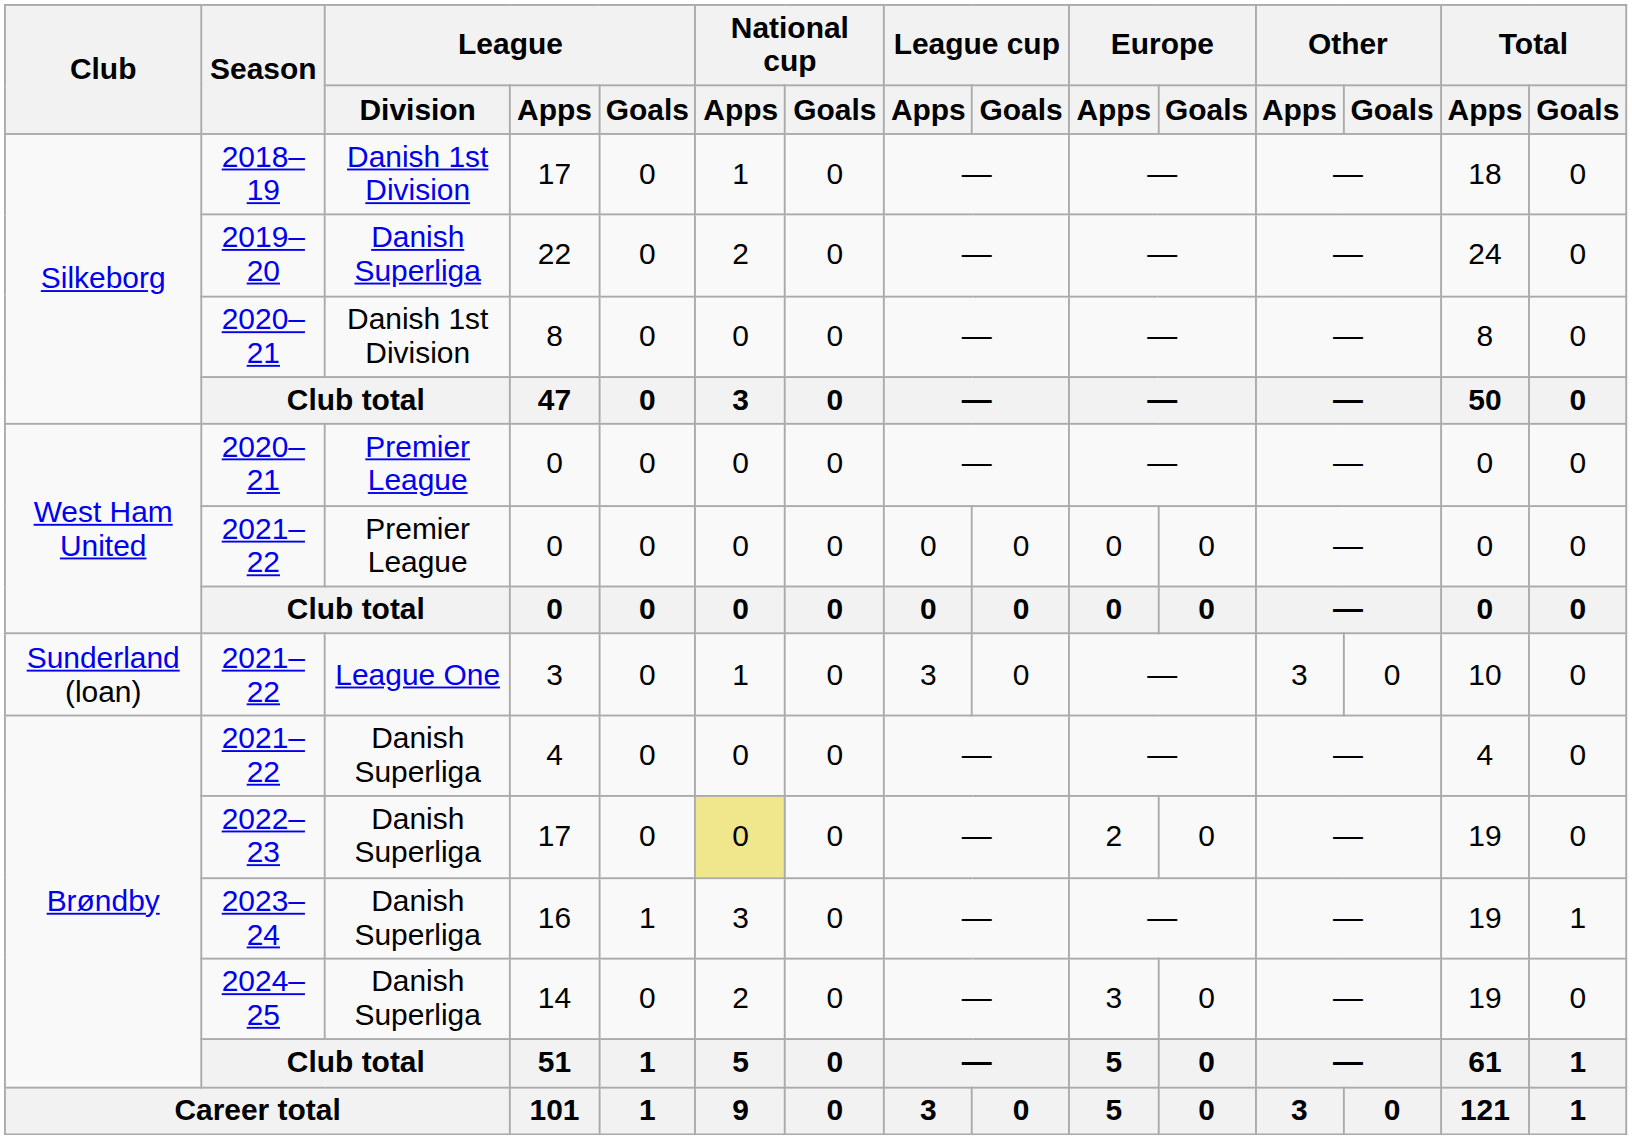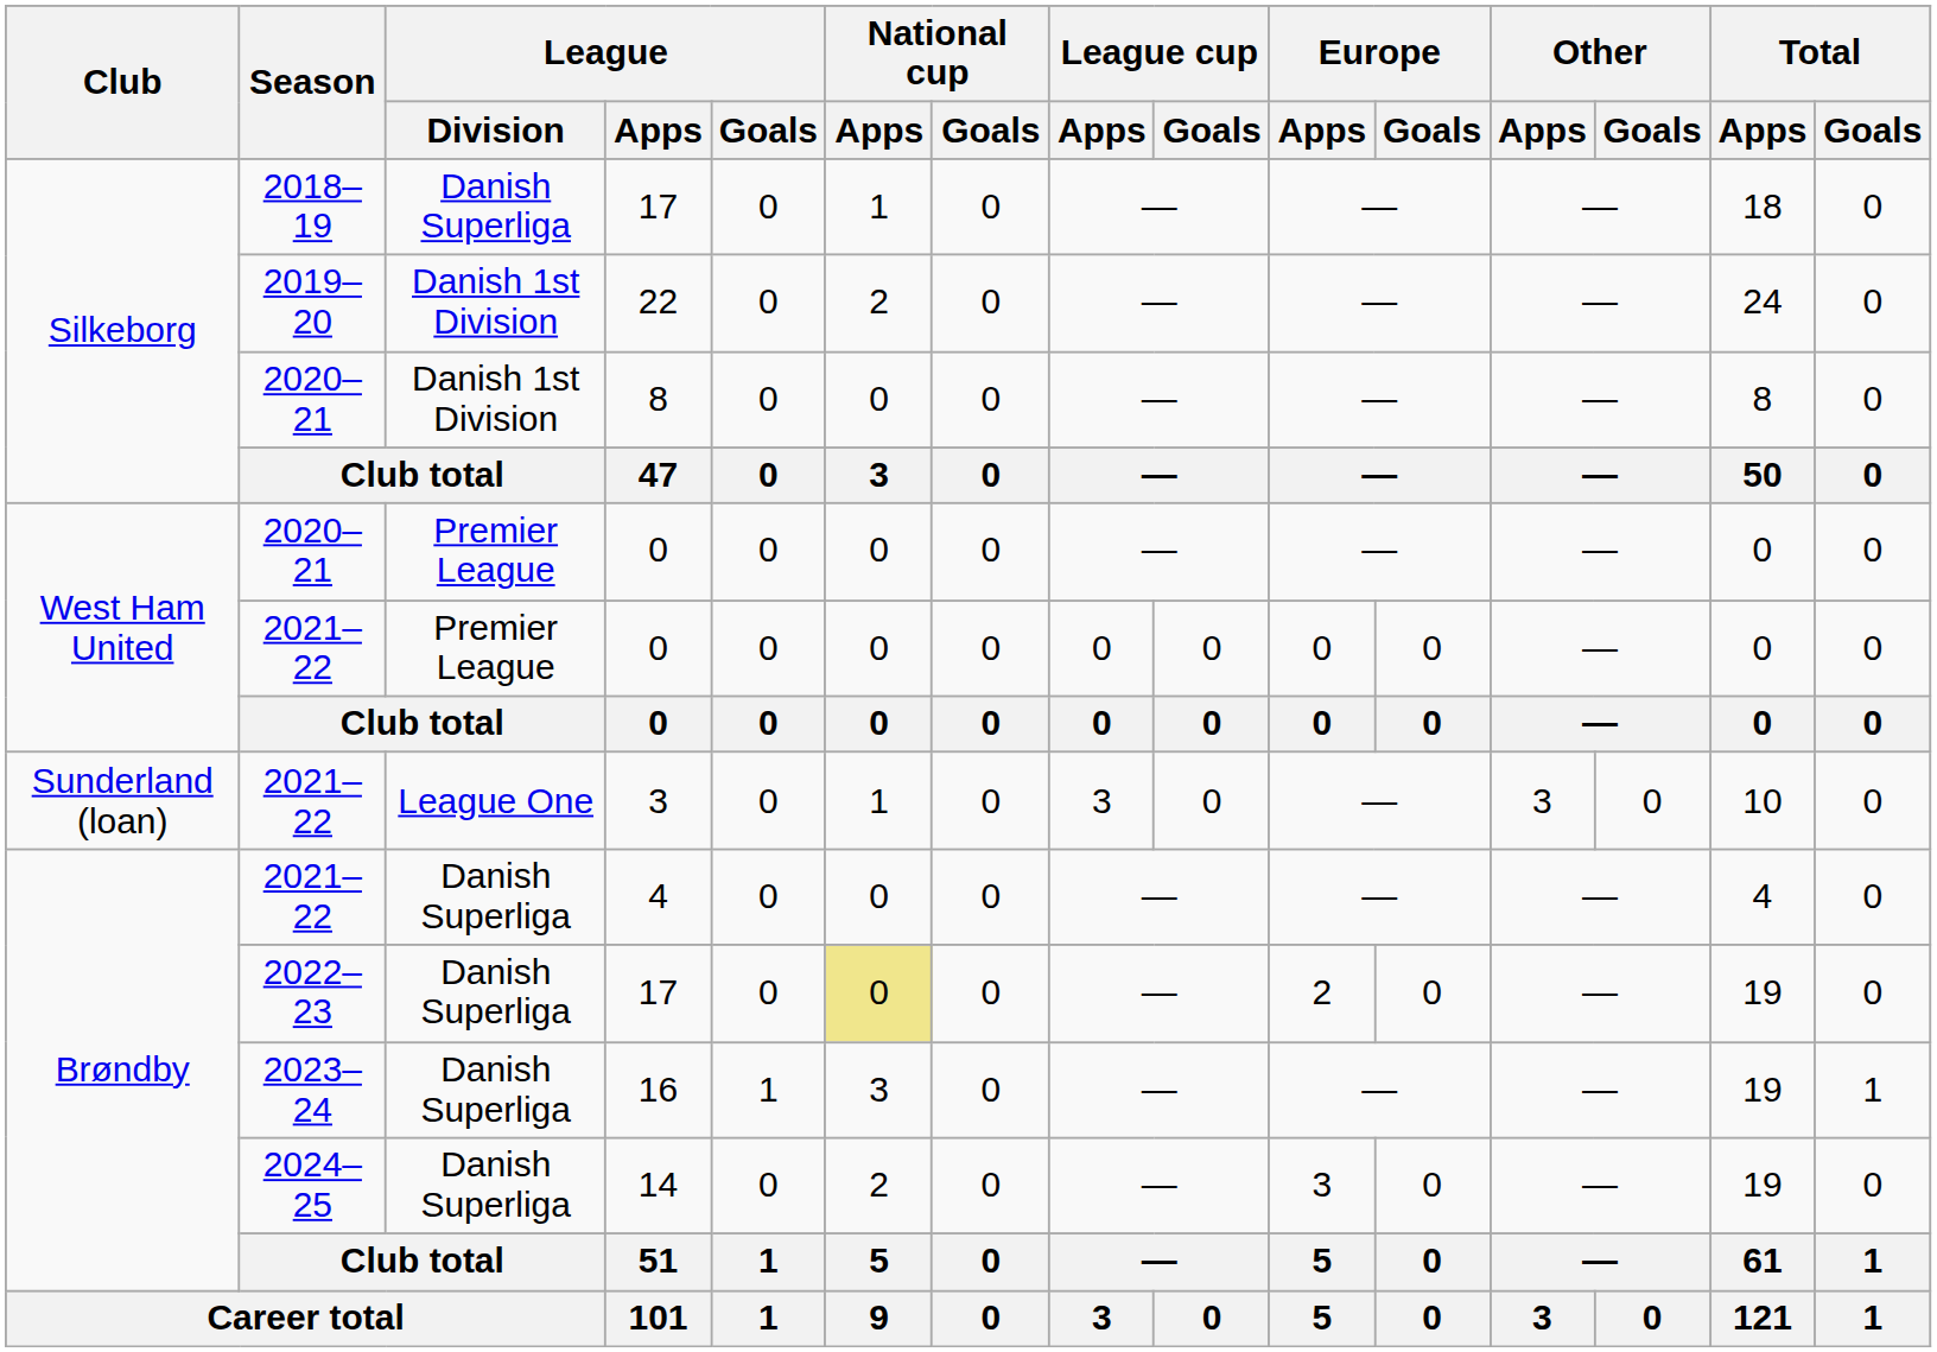 <table class="wikitable" style="text-align:center">
 <tr>
 <th rowspan="2">Club</th>
 <th rowspan="2">Season</th>
 <th colspan="3">League</th>
 <th colspan="2">National cup</th>
 <th colspan="2">League cup</th>
 <th colspan="2">Europe</th>
 <th colspan="2">Other</th>
 <th colspan="2">Total</th>
 </tr>
 <tr>
 <th>Division</th>
 <th>Apps</th>
 <th>Goals</th>
 <th>Apps</th>
 <th>Goals</th>
 <th>Apps</th>
 <th>Goals</th>
 <th>Apps</th>
 <th>Goals</th>
 <th>Apps</th>
 <th>Goals</th>
 <th>Apps</th>
 <th>Goals</th>
 </tr>
 <tr>
 <td rowspan="4"><a href='#'>Silkeborg</a></td>
 <td><a href='#'>2018–19</a></td>
-<td><a href='#'>Danish 1st Division</a></td>
+<td><a href='#'>Danish Superliga</a></td>
 <td>17</td>
 <td>0</td>
 <td>1</td>
 <td>0</td>
 <td colspan="2">—</td>
 <td colspan="2">—</td>
 <td colspan="2">—</td>
 <td>18</td>
 <td>0</td>
 </tr>
 <tr>
 <td><a href='#'>2019–20</a></td>
-<td><a href='#'>Danish Superliga</a></td>
+<td><a href='#'>Danish 1st Division</a></td>
 <td>22</td>
 <td>0</td>
 <td>2</td>
 <td>0</td>
 <td colspan="2">—</td>
 <td colspan="2">—</td>
 <td colspan="2">—</td>
 <td>24</td>
 <td>0</td>
 </tr>
 <tr>
 <td><a href='#'>2020–21</a></td>
 <td>Danish 1st Division</td>
 <td>8</td>
 <td>0</td>
 <td>0</td>
 <td>0</td>
 <td colspan="2">—</td>
 <td colspan="2">—</td>
 <td colspan="2">—</td>
 <td>8</td>
 <td>0</td>
 </tr>
 <tr>
 <th colspan="2">Club total</th>
 <th>47</th>
 <th>0</th>
 <th>3</th>
 <th>0</th>
 <th colspan="2">—</th>
 <th colspan="2">—</th>
 <th colspan="2">—</th>
 <th>50</th>
 <th>0</th>
 </tr>
 <tr>
 <td rowspan="3"><a href='#'>West Ham United</a></td>
 <td><a href='#'>2020–21</a></td>
 <td><a href='#'>Premier League</a></td>
 <td>0</td>
 <td>0</td>
 <td>0</td>
 <td>0</td>
 <td colspan="2">—</td>
 <td colspan="2">—</td>
 <td colspan="2">—</td>
 <td>0</td>
 <td>0</td>
 </tr>
 <tr>
 <td><a href='#'>2021–22</a></td>
 <td>Premier League</td>
 <td>0</td>
 <td>0</td>
 <td>0</td>
 <td>0</td>
 <td>0</td>
 <td>0</td>
 <td>0</td>
 <td>0</td>
 <td colspan="2">—</td>
 <td>0</td>
 <td>0</td>
 </tr>
 <tr>
 <th colspan="2">Club total</th>
 <th>0</th>
 <th>0</th>
 <th>0</th>
 <th>0</th>
 <th>0</th>
 <th>0</th>
 <th>0</th>
 <th>0</th>
 <th colspan="2">—</th>
 <th>0</th>
 <th>0</th>
 </tr>
 <tr>
 <td><a href='#'>Sunderland</a> (loan)</td>
 <td><a href='#'>2021–22</a></td>
 <td><a href='#'>League One</a></td>
 <td>3</td>
 <td>0</td>
 <td>1</td>
 <td>0</td>
 <td>3</td>
 <td>0</td>
 <td colspan="2">—</td>
 <td>3</td>
 <td>0</td>
 <td>10</td>
 <td>0</td>
 </tr>
 <tr>
 <td rowspan="5"><a href='#'>Brøndby</a></td>
 <td><a href='#'>2021–22</a></td>
 <td>Danish Superliga</td>
 <td>4</td>
 <td>0</td>
 <td>0</td>
 <td>0</td>
 <td colspan="2">—</td>
 <td colspan="2">—</td>
 <td colspan="2">—</td>
 <td>4</td>
 <td>0</td>
 </tr>
 <tr>
 <td><a href='#'>2022–23</a></td>
 <td>Danish Superliga</td>
 <td>17</td>
 <td>0</td>
 <td style="background: khaki;">0</td>
 <td>0</td>
 <td colspan="2">—</td>
 <td>2</td>
 <td>0</td>
 <td colspan="2">—</td>
 <td>19</td>
 <td>0</td>
 </tr>
 <tr>
 <td><a href='#'>2023–24</a></td>
 <td>Danish Superliga</td>
 <td>16</td>
 <td>1</td>
 <td>3</td>
 <td>0</td>
 <td colspan="2">—</td>
 <td colspan="2">—</td>
 <td colspan="2">—</td>
 <td>19</td>
 <td>1</td>
 </tr>
 <tr>
 <td><a href='#'>2024–25</a></td>
 <td>Danish Superliga</td>
 <td>14</td>
 <td>0</td>
 <td>2</td>
 <td>0</td>
 <td colspan="2">—</td>
 <td>3</td>
 <td>0</td>
 <td colspan="2">—</td>
 <td>19</td>
 <td>0</td>
 </tr>
 <tr>
 <th colspan="2">Club total</th>
 <th>51</th>
 <th>1</th>
 <th>5</th>
 <th>0</th>
 <th colspan="2">—</th>
 <th>5</th>
 <th>0</th>
 <th colspan="2">—</th>
 <th>61</th>
 <th>1</th>
 </tr>
 <tr>
 <th colspan="3">Career total</th>
 <th>101</th>
 <th>1</th>
 <th>9</th>
 <th>0</th>
 <th>3</th>
 <th>0</th>
 <th>5</th>
 <th>0</th>
 <th>3</th>
 <th>0</th>
 <th>121</th>
 <th>1</th>
 </tr>
 </table>
